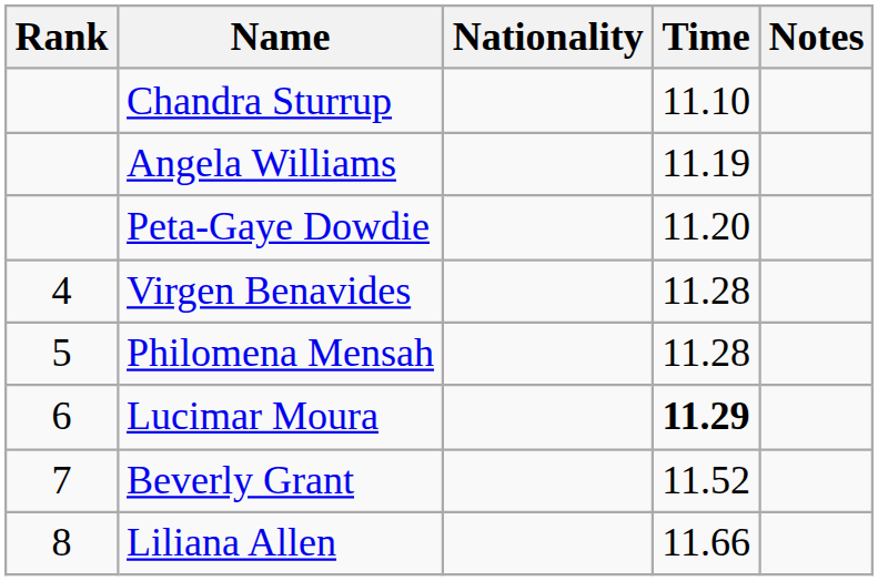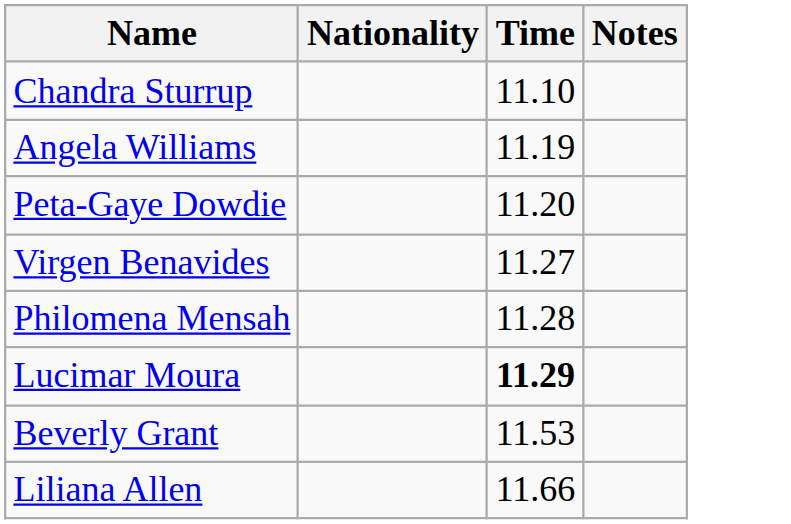 <table class="wikitable sortable" style="text-align:center">
 <tr>
-<th>Rank</th>
 <th>Name</th>
 <th>Nationality</th>
 <th>Time</th>
 <th>Notes</th>
 </tr>
 <tr>
-<td></td>
 <td align=left><a href='#'>Chandra Sturrup</a></td>
 <td align=left></td>
 <td>11.10</td>
 <td></td>
 </tr>
 <tr>
-<td></td>
 <td align=left><a href='#'>Angela Williams</a></td>
 <td align=left></td>
 <td>11.19</td>
 <td></td>
 </tr>
 <tr>
-<td></td>
 <td align=left><a href='#'>Peta-Gaye Dowdie</a></td>
 <td align=left></td>
 <td>11.20</td>
 <td></td>
 </tr>
 <tr>
-<td>4</td>
 <td align=left><a href='#'>Virgen Benavides</a></td>
 <td align=left></td>
-<td>11.28</td>
+<td>11.27</td>
 <td></td>
 </tr>
 <tr>
-<td>5</td>
 <td align=left><a href='#'>Philomena Mensah</a></td>
 <td align=left></td>
 <td>11.28</td>
 <td></td>
 </tr>
 <tr>
-<td>6</td>
 <td align=left><a href='#'>Lucimar Moura</a></td>
 <td align=left></td>
 <td><strong>11.29</strong></td>
 <td></td>
 </tr>
 <tr>
-<td>7</td>
 <td align=left><a href='#'>Beverly Grant</a></td>
 <td align=left></td>
-<td>11.52</td>
+<td>11.53</td>
 <td></td>
 </tr>
 <tr>
-<td>8</td>
 <td align=left><a href='#'>Liliana Allen</a></td>
 <td align=left></td>
 <td>11.66</td>
 <td></td>
 </tr>
 </table>
